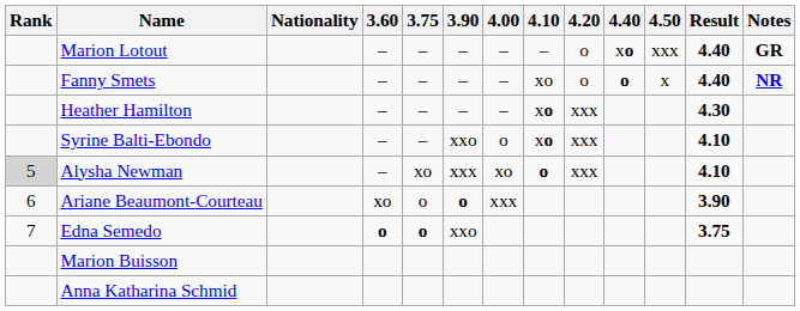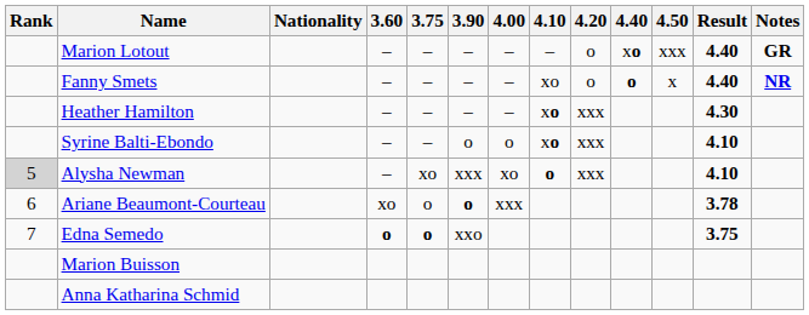 <table class="wikitable sortable" style="text-align:center;font-size:95%">
 <tr>
 <th>Rank</th>
 <th>Name</th>
 <th>Nationality</th>
 <th>3.60</th>
 <th>3.75</th>
 <th>3.90</th>
 <th>4.00</th>
 <th>4.10</th>
 <th>4.20</th>
 <th>4.40</th>
 <th>4.50</th>
 <th>Result</th>
 <th>Notes</th>
 </tr>
 <tr>
 <td></td>
 <td align=left><a href='#'>Marion Lotout</a></td>
 <td align=left></td>
 <td>–</td>
 <td>–</td>
 <td>–</td>
 <td>–</td>
 <td>–</td>
 <td>o</td>
 <td>x<strong>o</strong></td>
 <td>xxx</td>
 <td><strong>4.40</strong></td>
 <td><strong>GR</strong></td>
 </tr>
 <tr>
 <td></td>
 <td align=left><a href='#'>Fanny Smets</a></td>
 <td align=left></td>
 <td>–</td>
 <td>–</td>
 <td>–</td>
 <td>–</td>
 <td>xo</td>
 <td>o</td>
 <td><strong>o</strong></td>
 <td>x</td>
 <td><strong>4.40</strong></td>
 <td><strong><a href='#'>NR</a></strong></td>
 </tr>
 <tr>
 <td></td>
 <td align=left><a href='#'>Heather Hamilton</a></td>
 <td align=left></td>
 <td>–</td>
 <td>–</td>
 <td>–</td>
 <td>–</td>
 <td>x<strong>o</strong></td>
 <td>xxx</td>
 <td></td>
 <td></td>
 <td><strong>4.30</strong></td>
 <td></td>
 </tr>
 <tr>
 <td></td>
 <td align=left><a href='#'>Syrine Balti-Ebondo</a></td>
 <td align=left></td>
 <td>–</td>
 <td>–</td>
-<td>xxo</td>
+<td>o</td>
 <td>o</td>
 <td>x<strong>o</strong></td>
 <td>xxx</td>
 <td></td>
 <td></td>
 <td><strong>4.10</strong></td>
 <td></td>
 </tr>
 <tr>
 <td style="background: lightgrey;">5</td>
 <td align=left><a href='#'>Alysha Newman</a></td>
 <td align=left></td>
 <td>–</td>
 <td>xo</td>
 <td>xxx</td>
 <td>xo</td>
 <td><strong>o</strong></td>
 <td>xxx</td>
 <td></td>
 <td></td>
 <td><strong>4.10</strong></td>
 <td></td>
 </tr>
 <tr>
 <td>6</td>
 <td align=left><a href='#'>Ariane Beaumont-Courteau</a></td>
 <td align=left></td>
 <td>xo</td>
 <td>o</td>
 <td><strong>o</strong></td>
 <td>xxx</td>
 <td></td>
 <td></td>
 <td></td>
 <td></td>
-<td><strong>3.90</strong></td>
+<td><strong>3.78</strong></td>
 <td></td>
 </tr>
 <tr>
 <td>7</td>
 <td align=left><a href='#'>Edna Semedo</a></td>
 <td align=left></td>
 <td><strong>o</strong></td>
 <td><strong>o</strong></td>
 <td>xxo</td>
 <td></td>
 <td></td>
 <td></td>
 <td></td>
 <td></td>
 <td><strong>3.75</strong></td>
 <td></td>
 </tr>
 <tr>
 <td></td>
 <td align=left><a href='#'>Marion Buisson</a></td>
 <td align=left></td>
 <td></td>
 <td></td>
 <td></td>
 <td></td>
 <td></td>
 <td></td>
 <td></td>
 <td></td>
 <td><strong></strong></td>
 <td></td>
 </tr>
 <tr>
 <td></td>
 <td align=left><a href='#'>Anna Katharina Schmid</a></td>
 <td align=left></td>
 <td></td>
 <td></td>
 <td></td>
 <td></td>
 <td></td>
 <td></td>
 <td></td>
 <td></td>
 <td><strong></strong></td>
 <td></td>
 </tr>
 </table>
